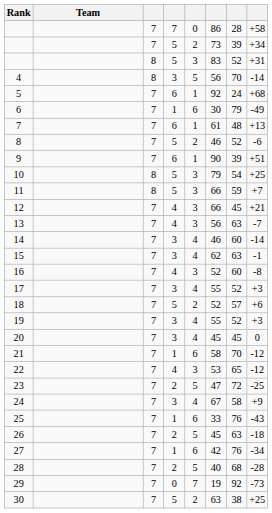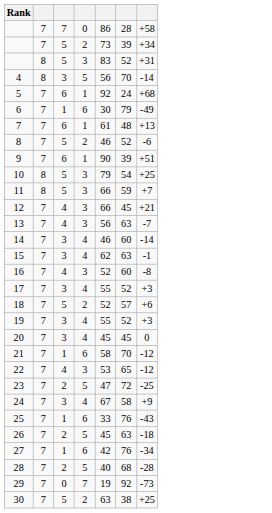 <table class="wikitable sortable" style="text-align:center;">
 <tr bc=gold>
 <th>Rank</th>
-<th width=165>Team</th>
 <th width=25></th>
 <th width=25></th>
 <th width=25></th>
 <th width=25></th>
 <th width=25></th>
 <th width=25><br></th>
 </tr>
 <tr>
 <td></td>
-<td align=left></td>
 <td>7</td>
 <td>7</td>
 <td>0</td>
 <td>86</td>
 <td>28</td>
 <td>+58</td>
 </tr>
 <tr>
 <td></td>
-<td align=left></td>
 <td>7</td>
 <td>5</td>
 <td>2</td>
 <td>73</td>
 <td>39</td>
 <td>+34</td>
 </tr>
 <tr>
 <td></td>
-<td align=left></td>
 <td>8</td>
 <td>5</td>
 <td>3</td>
 <td>83</td>
 <td>52</td>
 <td>+31</td>
 </tr>
 <tr>
 <td>4</td>
-<td align=left></td>
 <td>8</td>
 <td>3</td>
 <td>5</td>
 <td>56</td>
 <td>70</td>
 <td>-14</td>
 </tr>
 <tr>
 <td>5</td>
-<td align=left></td>
 <td>7</td>
 <td>6</td>
 <td>1</td>
 <td>92</td>
 <td>24</td>
 <td>+68</td>
 </tr>
 <tr>
 <td>6</td>
-<td align=left></td>
 <td>7</td>
 <td>1</td>
 <td>6</td>
 <td>30</td>
 <td>79</td>
 <td>-49</td>
 </tr>
 <tr>
 <td>7</td>
-<td align=left></td>
 <td>7</td>
 <td>6</td>
 <td>1</td>
 <td>61</td>
 <td>48</td>
 <td>+13</td>
 </tr>
 <tr>
 <td>8</td>
-<td align=left></td>
 <td>7</td>
 <td>5</td>
 <td>2</td>
 <td>46</td>
 <td>52</td>
 <td>-6</td>
 </tr>
 <tr>
 <td>9</td>
-<td align=left></td>
 <td>7</td>
 <td>6</td>
 <td>1</td>
 <td>90</td>
 <td>39</td>
 <td>+51</td>
 </tr>
 <tr>
 <td>10</td>
-<td align=left></td>
 <td>8</td>
 <td>5</td>
 <td>3</td>
 <td>79</td>
 <td>54</td>
 <td>+25</td>
 </tr>
 <tr>
 <td>11</td>
-<td align=left></td>
 <td>8</td>
 <td>5</td>
 <td>3</td>
 <td>66</td>
 <td>59</td>
 <td>+7</td>
 </tr>
 <tr>
 <td>12</td>
-<td align=left></td>
 <td>7</td>
 <td>4</td>
 <td>3</td>
 <td>66</td>
 <td>45</td>
 <td>+21</td>
 </tr>
 <tr>
 <td>13</td>
-<td align=left></td>
 <td>7</td>
 <td>4</td>
 <td>3</td>
 <td>56</td>
 <td>63</td>
 <td>-7</td>
 </tr>
 <tr>
 <td>14</td>
-<td align=left></td>
 <td>7</td>
 <td>3</td>
 <td>4</td>
 <td>46</td>
 <td>60</td>
 <td>-14</td>
 </tr>
 <tr>
 <td>15</td>
-<td align=left></td>
 <td>7</td>
 <td>3</td>
 <td>4</td>
 <td>62</td>
 <td>63</td>
 <td>-1</td>
 </tr>
 <tr>
 <td>16</td>
-<td align=left></td>
 <td>7</td>
 <td>4</td>
 <td>3</td>
 <td>52</td>
 <td>60</td>
 <td>-8</td>
 </tr>
 <tr>
 <td>17</td>
-<td align=left></td>
 <td>7</td>
 <td>3</td>
 <td>4</td>
 <td>55</td>
 <td>52</td>
 <td>+3</td>
 </tr>
 <tr>
 <td>18</td>
-<td align=left></td>
 <td>7</td>
 <td>5</td>
 <td>2</td>
 <td>52</td>
 <td>57</td>
 <td>+6</td>
 </tr>
 <tr>
 <td>19</td>
-<td align=left></td>
 <td>7</td>
 <td>3</td>
 <td>4</td>
 <td>55</td>
 <td>52</td>
 <td>+3</td>
 </tr>
 <tr>
 <td>20</td>
-<td align=left></td>
 <td>7</td>
 <td>3</td>
 <td>4</td>
 <td>45</td>
 <td>45</td>
 <td>0</td>
 </tr>
 <tr>
 <td>21</td>
-<td align=left></td>
 <td>7</td>
 <td>1</td>
 <td>6</td>
 <td>58</td>
 <td>70</td>
 <td>-12</td>
 </tr>
 <tr>
 <td>22</td>
-<td align=left></td>
 <td>7</td>
 <td>4</td>
 <td>3</td>
 <td>53</td>
 <td>65</td>
 <td>-12</td>
 </tr>
 <tr>
 <td>23</td>
-<td align=left></td>
 <td>7</td>
 <td>2</td>
 <td>5</td>
 <td>47</td>
 <td>72</td>
 <td>-25</td>
 </tr>
 <tr>
 <td>24</td>
-<td align=left></td>
 <td>7</td>
 <td>3</td>
 <td>4</td>
 <td>67</td>
 <td>58</td>
 <td>+9</td>
 </tr>
 <tr>
 <td>25</td>
-<td align=left></td>
 <td>7</td>
 <td>1</td>
 <td>6</td>
 <td>33</td>
 <td>76</td>
 <td>-43</td>
 </tr>
 <tr>
 <td>26</td>
-<td align=left></td>
 <td>7</td>
 <td>2</td>
 <td>5</td>
 <td>45</td>
 <td>63</td>
 <td>-18</td>
 </tr>
 <tr>
 <td>27</td>
-<td align=left></td>
 <td>7</td>
 <td>1</td>
 <td>6</td>
 <td>42</td>
 <td>76</td>
 <td>-34</td>
 </tr>
 <tr>
 <td>28</td>
-<td align=left></td>
 <td>7</td>
 <td>2</td>
 <td>5</td>
 <td>40</td>
 <td>68</td>
 <td>-28</td>
 </tr>
 <tr>
 <td>29</td>
-<td align=left></td>
 <td>7</td>
 <td>0</td>
 <td>7</td>
 <td>19</td>
 <td>92</td>
 <td>-73</td>
 </tr>
 <tr>
 <td>30</td>
-<td align=left></td>
 <td>7</td>
 <td>5</td>
 <td>2</td>
 <td>63</td>
 <td>38</td>
 <td>+25</td>
 </tr>
 </table>
